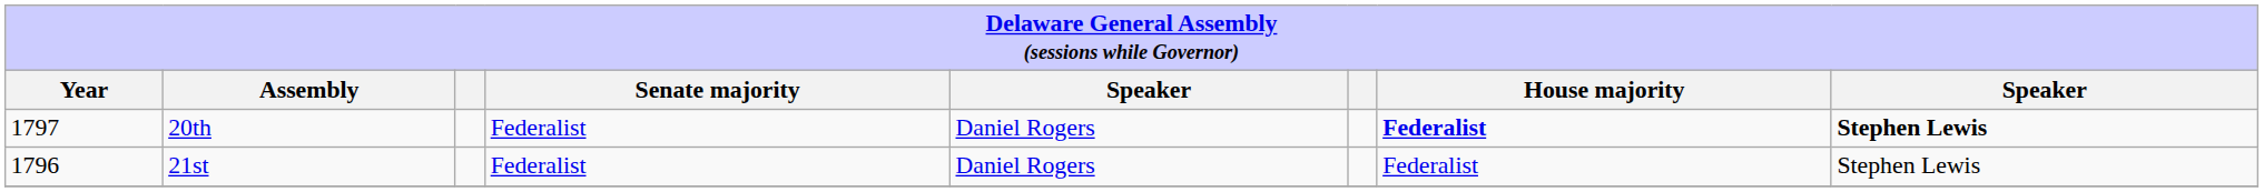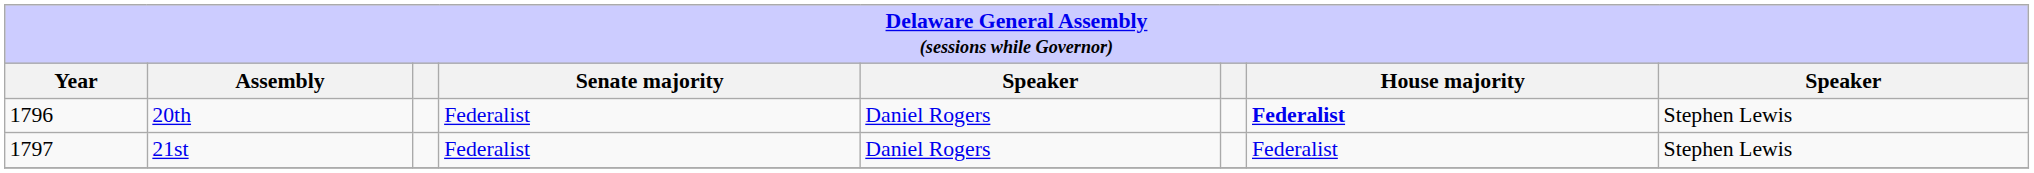 <table class=wikitable style="width: 94%" style="text-align: center;" align="center">
 <tr bgcolor=#cccccc>
 <th colspan=12 style="background: #ccccff;"><strong><a href='#'>Delaware General Assembly</a></strong> <br> <small> <em>(sessions while Governor)</em></small></th>
 </tr>
 <tr>
 <th><strong>Year</strong></th>
 <th><strong>Assembly</strong></th>
 <th></th>
 <th><strong>Senate majority</strong></th>
 <th><strong>Speaker</strong></th>
 <th></th>
 <th><strong>House majority</strong></th>
 <th><strong>Speaker</strong></th>
 </tr>
 <tr>
-<td>1797</td>
+<td>1796</td>
 <td><a href='#'>20th</a></td>
 <td></td>
 <td><a href='#'>Federalist</a></td>
 <td><a href='#'>Daniel Rogers</a></td>
 <td></td>
 <td><strong><a href='#'>Federalist</a></strong></td>
-<td><strong>Stephen Lewis</strong></td>
+<td>Stephen Lewis</td>
 </tr>
 <tr>
-<td>1796</td>
+<td>1797</td>
 <td><a href='#'>21st</a></td>
 <td></td>
 <td><a href='#'>Federalist</a></td>
 <td><a href='#'>Daniel Rogers</a></td>
 <td></td>
 <td><a href='#'>Federalist</a></td>
 <td>Stephen Lewis</td>
 </tr>
 <tr>
 </tr>
 </table>
